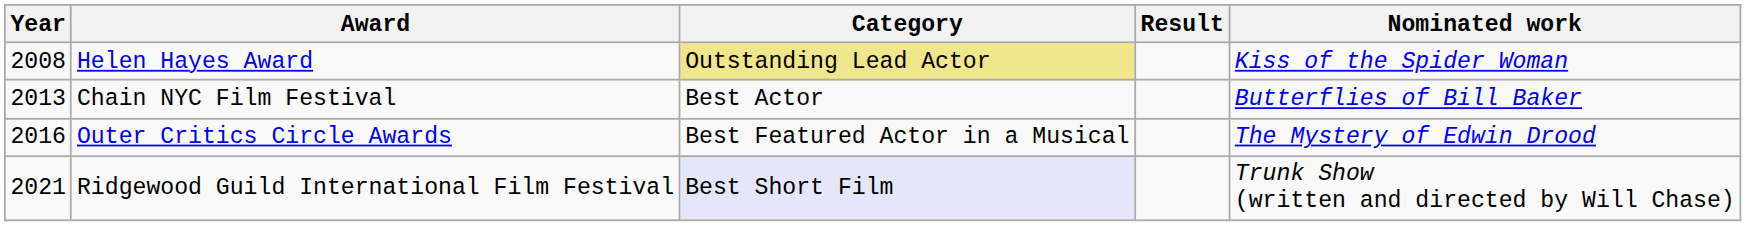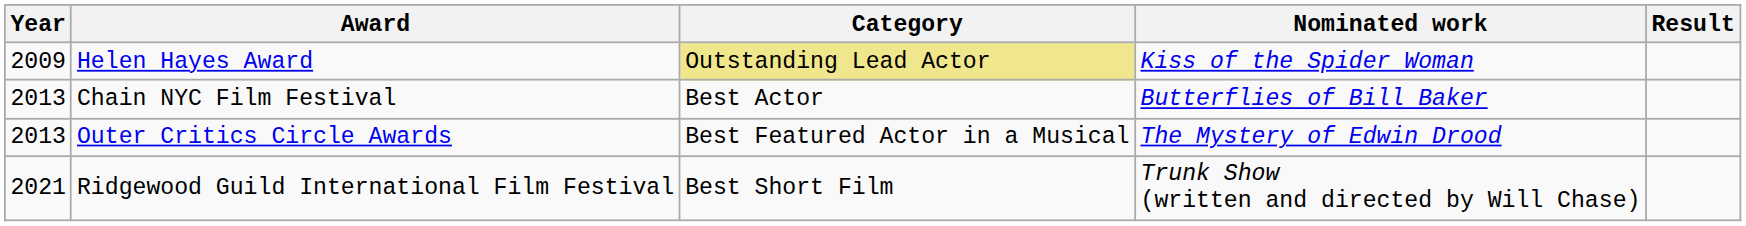 <table class="wikitable">
 <tr>
 <th>Year</th>
 <th>Award</th>
 <th>Category</th>
+<th>Nominated work</th>
 <th>Result</th>
-<th>Nominated work</th>
 </tr>
 <tr>
-<td>2008</td>
+<td>2009</td>
 <td><a href='#'>Helen Hayes Award</a></td>
 <td style="background: khaki;">Outstanding Lead Actor</td>
+<td><em><a href='#'>Kiss of the Spider Woman</a></em></td>
 <td></td>
-<td><em><a href='#'>Kiss of the Spider Woman</a></em></td>
 </tr>
 <tr>
 <td>2013</td>
 <td>Chain NYC Film Festival</td>
 <td>Best Actor</td>
+<td><em><a href='#'>Butterflies of Bill Baker</a></em></td>
 <td></td>
-<td><em><a href='#'>Butterflies of Bill Baker</a></em></td>
 </tr>
 <tr>
-<td>2016</td>
+<td>2013</td>
 <td><a href='#'>Outer Critics Circle Awards</a></td>
 <td>Best Featured Actor in a Musical</td>
+<td><em><a href='#'>The Mystery of Edwin Drood</a></em></td>
 <td></td>
-<td><em><a href='#'>The Mystery of Edwin Drood</a></em></td>
 </tr>
 <tr>
 <td>2021</td>
 <td>Ridgewood Guild International Film Festival</td>
-<td style="background: lavender;">Best Short Film</td>
+<td>Best Short Film</td>
+<td><em>Trunk Show</em> <br> (written and directed by Will Chase)</td>
 <td></td>
-<td><em>Trunk Show</em> <br> (written and directed by Will Chase)</td>
 </tr>
 </table>
